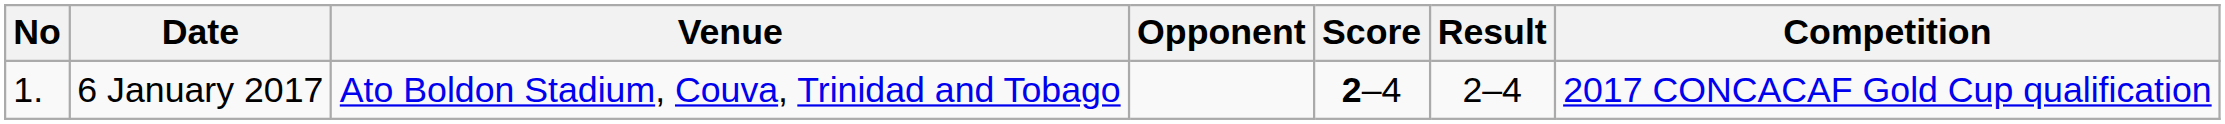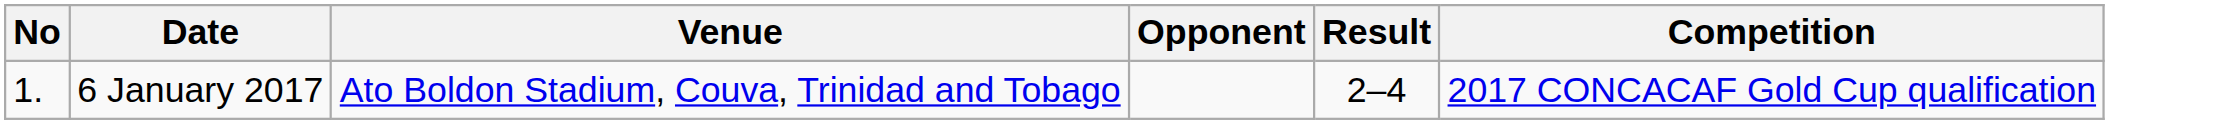 <table class="wikitable" style="font-size:100%;">
 <tr>
 <th>No</th>
 <th>Date</th>
 <th>Venue</th>
 <th>Opponent</th>
-<th>Score</th>
 <th>Result</th>
 <th>Competition</th>
 </tr>
 <tr>
 <td>1.</td>
 <td>6 January 2017</td>
 <td><a href='#'>Ato Boldon Stadium</a>, <a href='#'>Couva</a>, <a href='#'>Trinidad and Tobago</a></td>
 <td></td>
-<td align=center><strong>2</strong>–4</td>
 <td align=center>2–4</td>
 <td><a href='#'>2017 CONCACAF Gold Cup qualification</a></td>
 </tr>
 </table>
